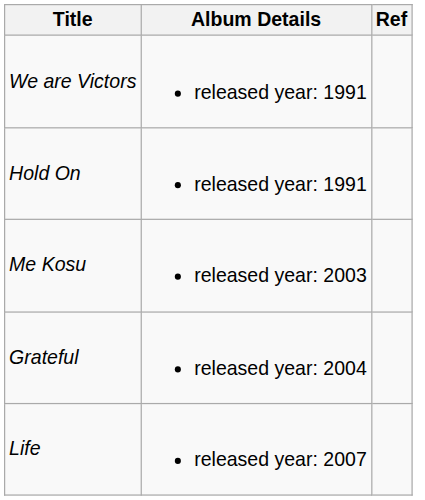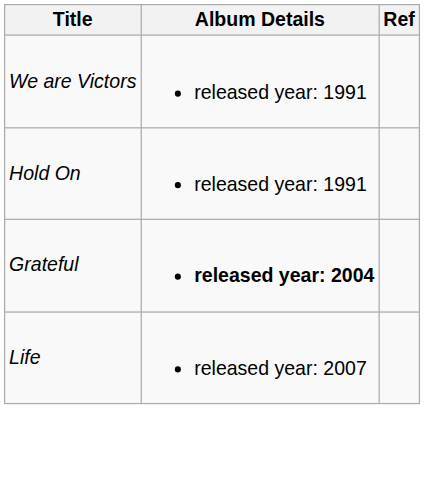 <table class="wikitable">
 <tr>
 <th>Title</th>
 <th>Album Details</th>
 <th>Ref</th>
 </tr>
 <tr>
 <td><em>We are Victors</em></td>
 <td><br><ul><li>released year: 1991</li></ul></td>
 <td></td>
 </tr>
 <tr>
 <td><em>Hold On</em></td>
 <td><br><ul><li>released year: 1991</li></ul></td>
 <td></td>
 </tr>
 <tr>
-<td><em>Me Kosu</em></td>
-<td><br><ul><li>released year: 2003</li></ul></td>
-<td></td>
-</tr>
-<tr>
 <td><em>Grateful</em></td>
-<td><br><ul><li>released year: 2004</li></ul></td>
+<td><strong><br><ul><li>released year: 2004</li></ul></strong></td>
 <td></td>
 </tr>
 <tr>
 <td><em>Life</em></td>
 <td><br><ul><li>released year: 2007</li></ul></td>
 <td></td>
 </tr>
 </table>
